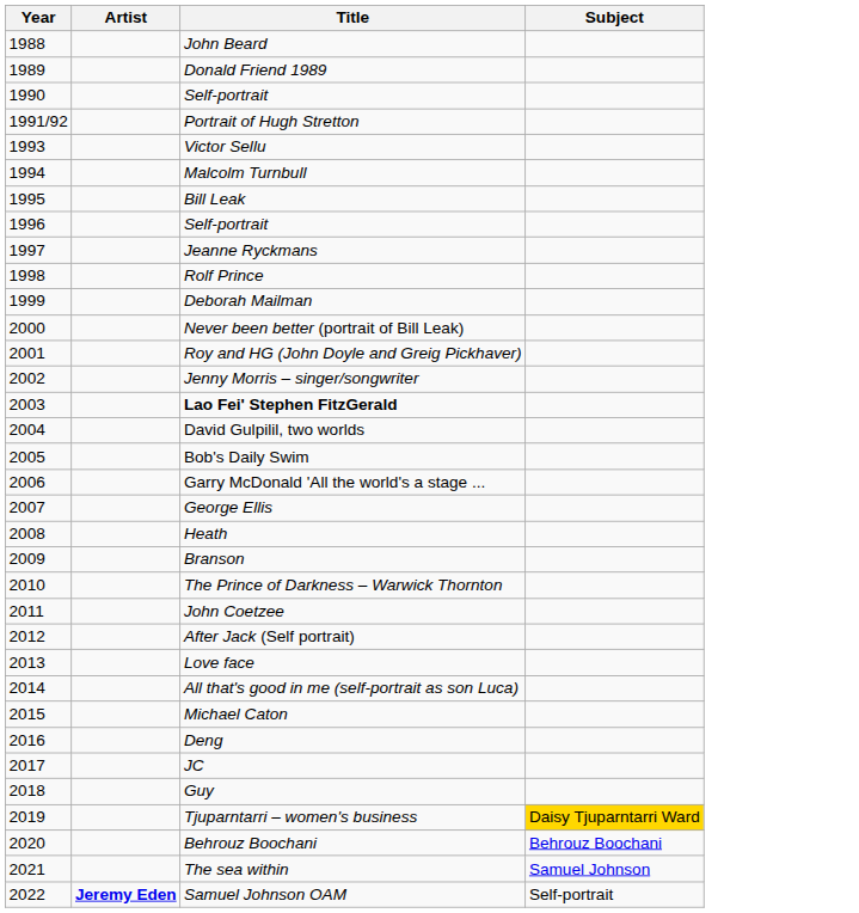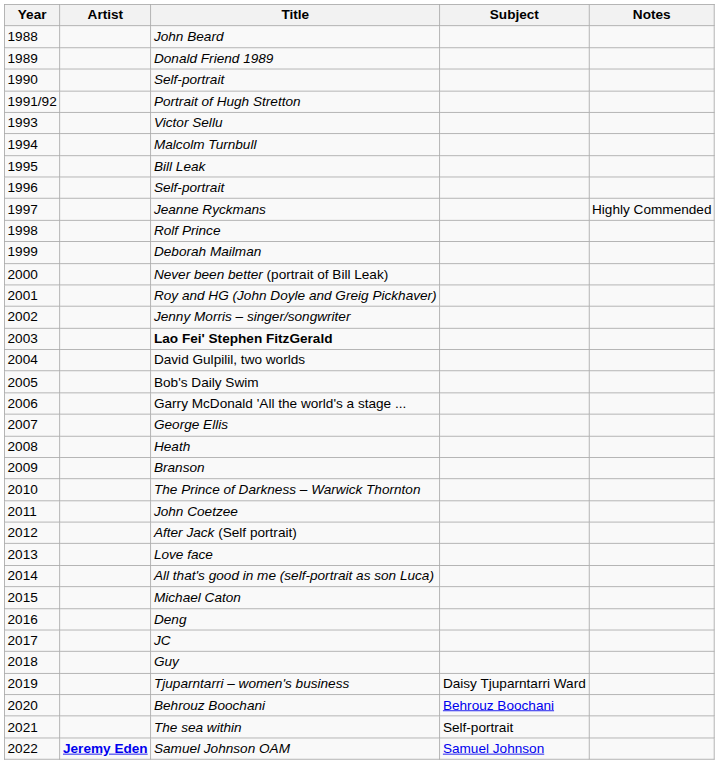 <table class="wikitable sortable">
 <tr>
 <th>Year</th>
 <th>Artist</th>
 <th>Title</th>
 <th>Subject</th>
+<th>Notes</th>
 </tr>
 <tr>
 <td>1988</td>
 <td></td>
 <td><em>John Beard</em></td>
+<td></td>
 <td></td>
 </tr>
 <tr>
 <td>1989</td>
 <td></td>
 <td><em>Donald Friend 1989</em></td>
 <td></td>
+<td></td>
 </tr>
 <tr>
 <td>1990</td>
 <td></td>
 <td><em>Self-portrait</em></td>
+<td></td>
 <td></td>
 </tr>
 <tr>
 <td>1991/92</td>
 <td></td>
 <td><em>Portrait of Hugh Stretton</em></td>
 <td></td>
+<td></td>
 </tr>
 <tr>
 <td>1993</td>
 <td></td>
 <td><em>Victor Sellu</em></td>
+<td></td>
 <td></td>
 </tr>
 <tr>
 <td>1994</td>
 <td></td>
 <td><em>Malcolm Turnbull</em></td>
 <td></td>
+<td></td>
 </tr>
 <tr>
 <td>1995</td>
 <td></td>
 <td><em>Bill Leak</em></td>
+<td></td>
 <td></td>
 </tr>
 <tr>
 <td>1996</td>
 <td></td>
 <td><em>Self-portrait</em></td>
 <td></td>
+<td></td>
 </tr>
 <tr>
 <td>1997</td>
 <td></td>
 <td><em>Jeanne Ryckmans</em></td>
 <td></td>
+<td>Highly Commended</td>
 </tr>
 <tr>
 <td>1998</td>
 <td></td>
 <td><em>Rolf Prince</em></td>
+<td></td>
 <td></td>
 </tr>
 <tr>
 <td>1999</td>
 <td></td>
 <td><em>Deborah Mailman</em></td>
 <td></td>
+<td></td>
 </tr>
 <tr>
 <td>2000</td>
 <td></td>
 <td><em>Never been better</em> (portrait of Bill Leak)</td>
+<td></td>
 <td></td>
 </tr>
 <tr>
 <td>2001</td>
 <td></td>
 <td><em>Roy and HG (John Doyle and Greig Pickhaver)</em></td>
 <td></td>
+<td></td>
 </tr>
 <tr>
 <td>2002</td>
 <td></td>
 <td><em>Jenny Morris – singer/songwriter</em></td>
+<td></td>
 <td></td>
 </tr>
 <tr>
 <td>2003</td>
 <td></td>
 <td><strong>Lao Fei' Stephen FitzGerald<em></td>
 <td></td>
+<td></td>
 </tr>
 <tr>
 <td>2004</td>
 <td></td>
 <td></em>David Gulpilil, two worlds<em></td>
+<td></td>
 <td></td>
 </tr>
 <tr>
 <td>2005</td>
 <td></td>
 <td></em>Bob's Daily Swim<em></td>
 <td></td>
+<td></td>
 </tr>
 <tr>
 <td>2006</td>
 <td></td>
 <td></em>Garry McDonald 'All the world's a stage ... </strong></td>
+<td></td>
 <td></td>
 </tr>
 <tr>
 <td>2007</td>
 <td></td>
 <td><em>George Ellis</em></td>
 <td></td>
+<td></td>
 </tr>
 <tr>
 <td>2008</td>
 <td></td>
 <td><em>Heath</em></td>
+<td></td>
 <td></td>
 </tr>
 <tr>
 <td>2009</td>
 <td></td>
 <td><em>Branson</em></td>
 <td></td>
+<td> </td>
 </tr>
 <tr>
 <td>2010</td>
 <td></td>
 <td><em>The Prince of Darkness – Warwick Thornton</em></td>
+<td></td>
 <td></td>
 </tr>
 <tr>
 <td>2011</td>
 <td></td>
 <td><em>John Coetzee</em></td>
 <td></td>
+<td></td>
 </tr>
 <tr>
 <td>2012</td>
 <td></td>
 <td><em>After Jack</em> (Self portrait)</td>
+<td></td>
 <td></td>
 </tr>
 <tr>
 <td>2013</td>
 <td></td>
 <td><em>Love face</em></td>
 <td></td>
+<td></td>
 </tr>
 <tr>
 <td>2014</td>
 <td></td>
 <td><em>All that's good in me (self-portrait as son Luca)</em></td>
+<td></td>
 <td></td>
 </tr>
 <tr>
 <td>2015</td>
 <td></td>
 <td><em>Michael Caton</em></td>
 <td></td>
+<td></td>
 </tr>
 <tr>
 <td>2016</td>
 <td></td>
 <td><em>Deng</em></td>
+<td></td>
 <td></td>
 </tr>
 <tr>
 <td>2017</td>
 <td></td>
 <td><em>JC</em></td>
 <td></td>
+<td></td>
 </tr>
 <tr>
 <td>2018</td>
 <td></td>
 <td><em>Guy</em></td>
 <td></td>
+<td></td>
 </tr>
 <tr>
 <td>2019</td>
 <td></td>
 <td><em>Tjuparntarri – women's business</em></td>
-<td style="background: gold;">Daisy Tjuparntarri Ward</td>
+<td>Daisy Tjuparntarri Ward</td>
+<td></td>
 </tr>
 <tr>
 <td>2020</td>
 <td></td>
 <td><em>Behrouz Boochani</em></td>
 <td><a href='#'>Behrouz Boochani</a></td>
+<td></td>
 </tr>
 <tr>
 <td>2021</td>
 <td></td>
 <td><em>The sea within</em></td>
-<td><a href='#'>Samuel Johnson</a></td>
+<td>Self-portrait</td>
+<td></td>
 </tr>
 <tr>
 <td>2022</td>
 <td><strong><a href='#'>Jeremy Eden</a></strong></td>
 <td><em>Samuel Johnson OAM</em></td>
-<td>Self-portrait</td>
+<td><a href='#'>Samuel Johnson</a></td>
+<td></td>
 </tr>
 </table>
